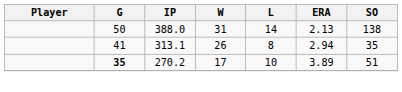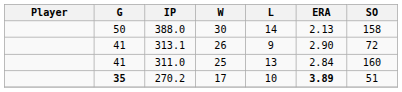 <table class="wikitable sortable">
 <tr>
 <th bgcolor="#DDDDFF" width="16%">Player</th>
 <th bgcolor="#DDDDFF" width="9%">G</th>
 <th bgcolor="#DDDDFF" width="9%">IP</th>
 <th bgcolor="#DDDDFF" width="9%">W</th>
 <th bgcolor="#DDDDFF" width="9%">L</th>
 <th bgcolor="#DDDDFF" width="9%">ERA</th>
 <th bgcolor="#DDDDFF" width="9%">SO</th>
 </tr>
 <tr align="center">
 <td></td>
 <td>50</td>
 <td>388.0</td>
-<td>31</td>
+<td>30</td>
 <td>14</td>
 <td>2.13</td>
-<td>138</td>
+<td>158</td>
 </tr>
 <tr align="center">
 <td></td>
 <td>41</td>
 <td>313.1</td>
 <td>26</td>
-<td>8</td>
-<td>2.94</td>
-<td>35</td>
+<td>9</td>
+<td>2.90</td>
+<td>72</td>
+</tr>
+<tr align="center">
+<td></td>
+<td>41</td>
+<td>311.0</td>
+<td>25</td>
+<td>13</td>
+<td>2.84</td>
+<td>160</td>
 </tr>
 <tr align="center">
 <td></td>
 <td><strong>35</strong></td>
 <td>270.2</td>
 <td>17</td>
 <td>10</td>
-<td>3.89</td>
+<td><strong>3.89</strong></td>
 <td>51</td>
 </tr>
 <tr align="center">
 </tr>
 </table>
